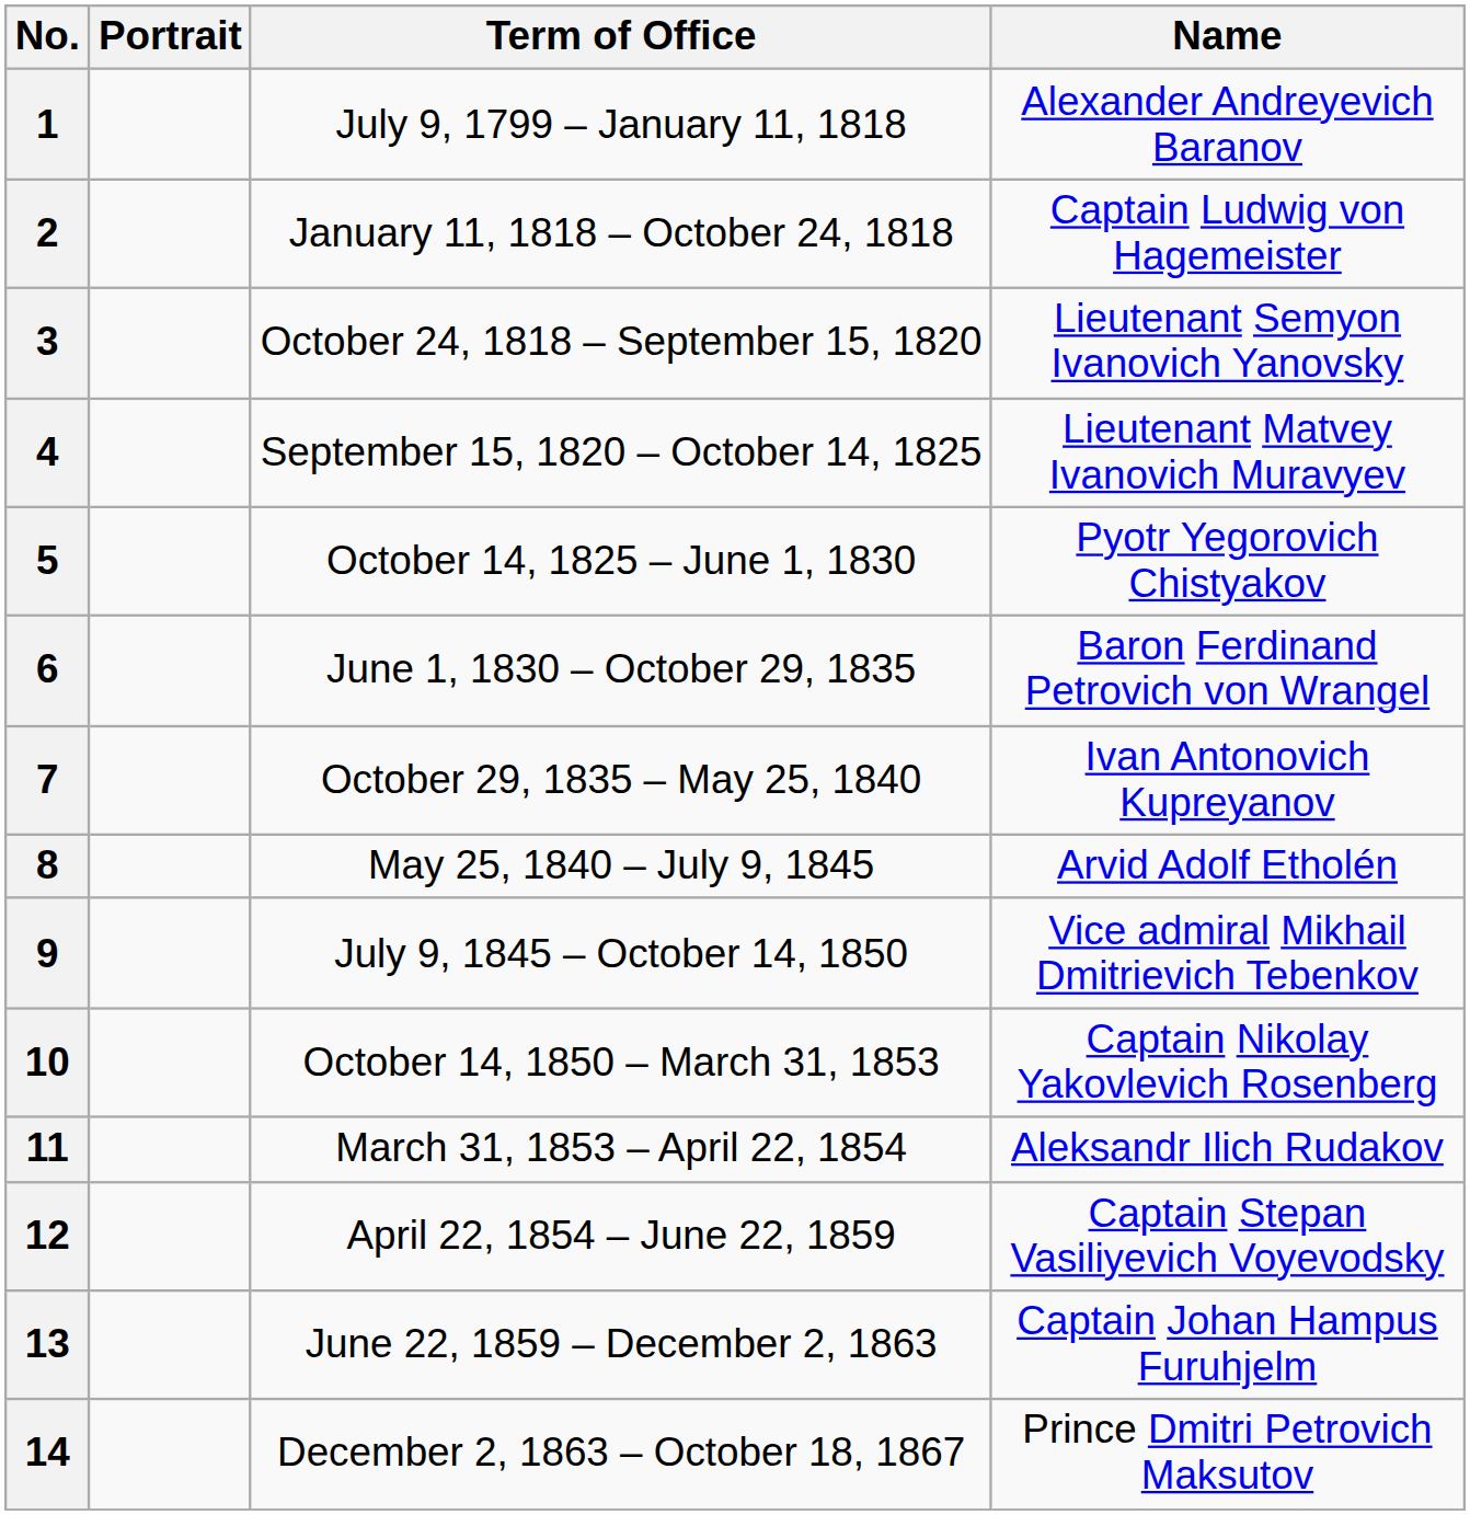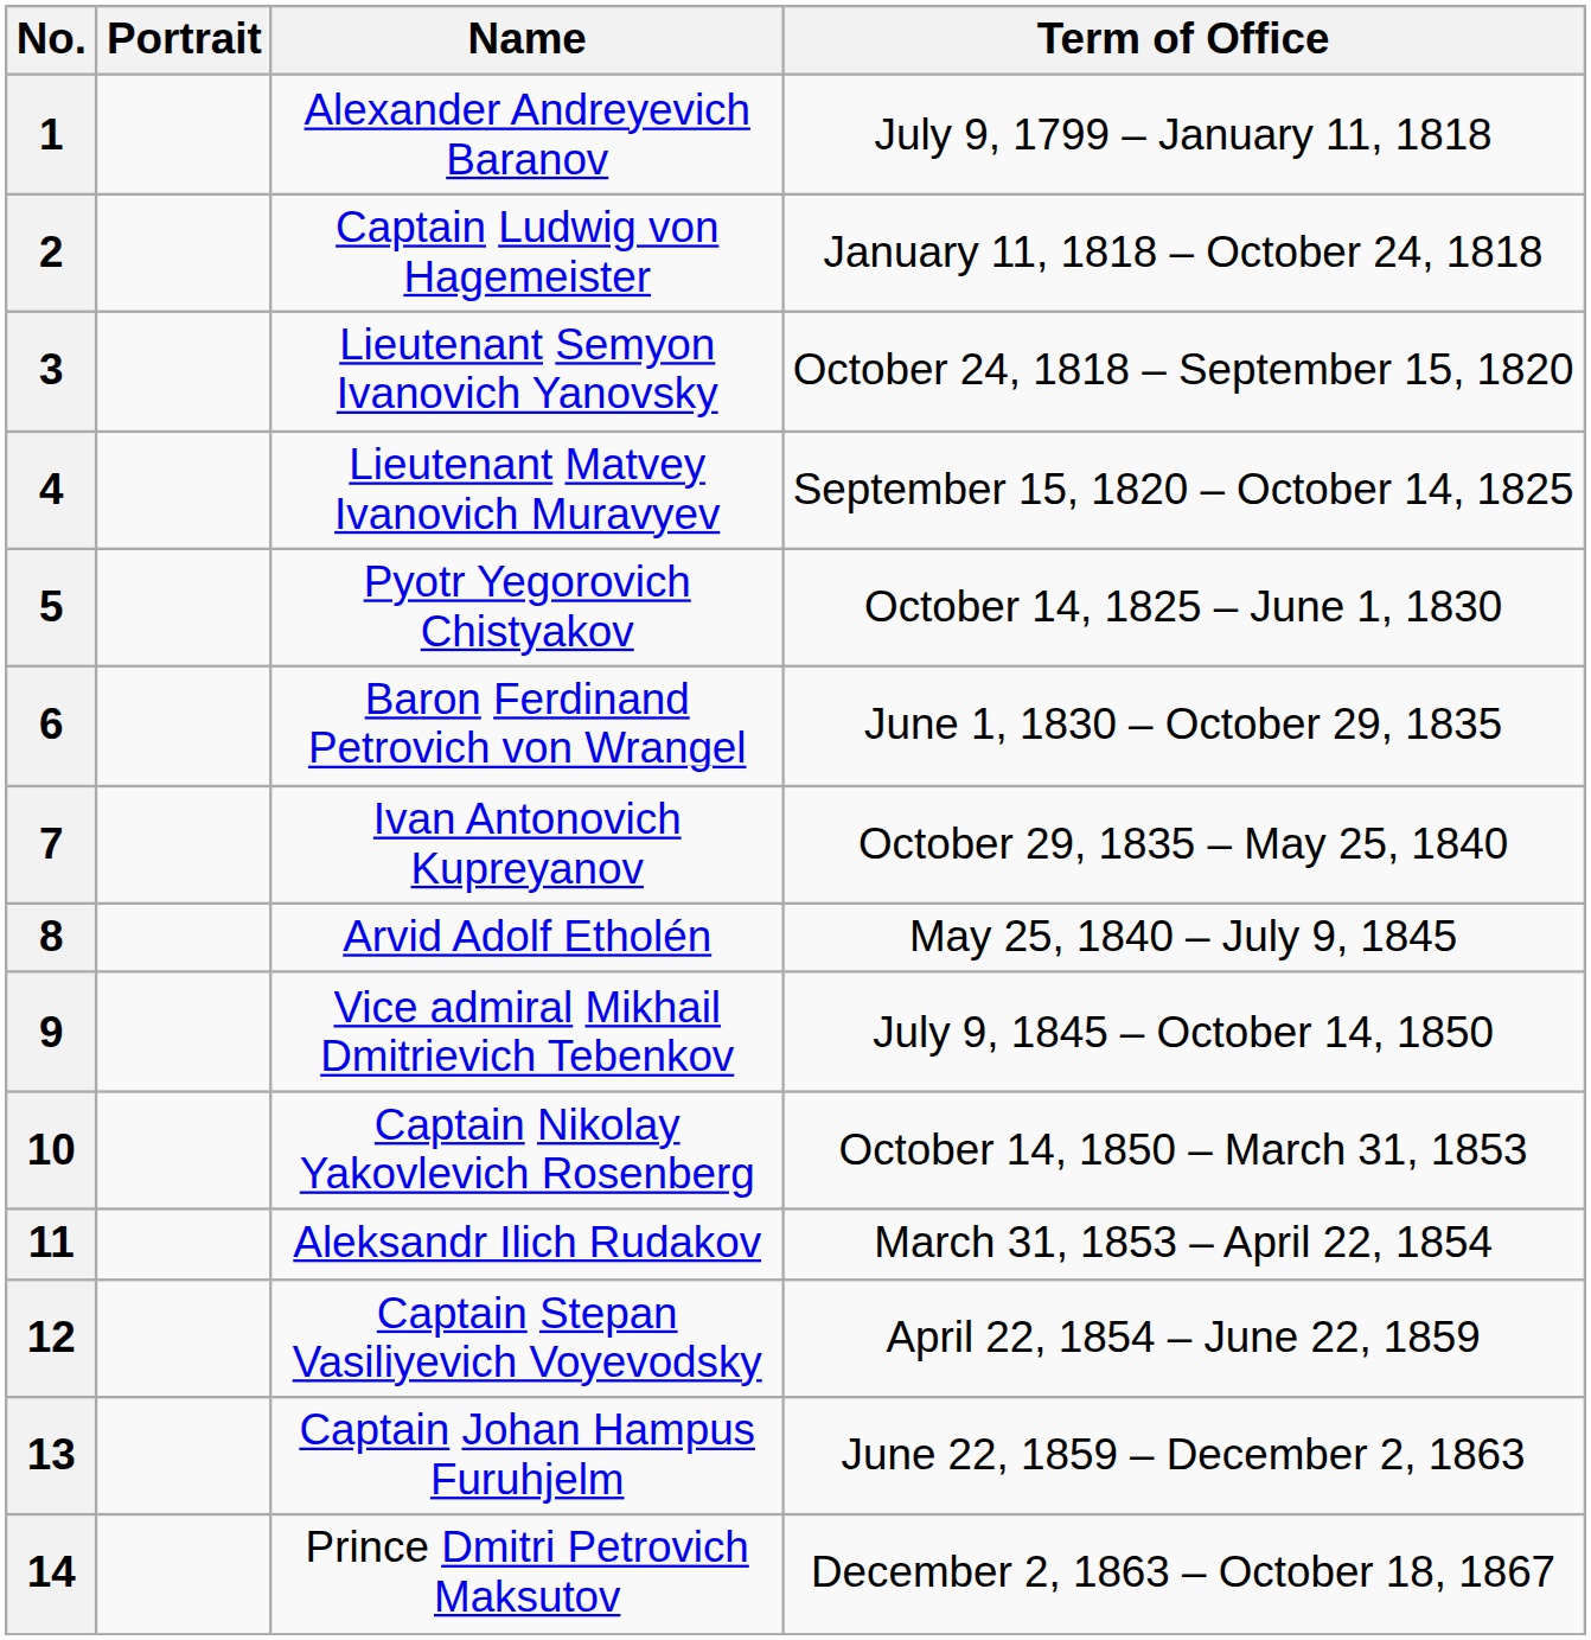 <table class="wikitable" style="text-align:center">
 <tr>
 <th>No.</th>
 <th>Portrait</th>
+<th width=180>Name<br></th>
 <th>Term of Office</th>
-<th width=180>Name<br></th>
 </tr>
 <tr>
 <th>1</th>
 <td></td>
+<td><a href='#'>Alexander Andreyevich Baranov</a><br></td>
 <td>July 9, 1799 – January 11, 1818</td>
-<td><a href='#'>Alexander Andreyevich Baranov</a><br></td>
 </tr>
 <tr>
 <th>2</th>
 <td></td>
+<td><a href='#'>Captain</a> <a href='#'>Ludwig von Hagemeister</a><br></td>
 <td>January 11, 1818 – October 24, 1818</td>
-<td><a href='#'>Captain</a> <a href='#'>Ludwig von Hagemeister</a><br></td>
 </tr>
 <tr>
 <th>3</th>
 <td></td>
+<td><a href='#'>Lieutenant</a> <a href='#'>Semyon Ivanovich Yanovsky</a><br></td>
 <td>October 24, 1818 – September 15, 1820</td>
-<td><a href='#'>Lieutenant</a> <a href='#'>Semyon Ivanovich Yanovsky</a><br></td>
 </tr>
 <tr>
 <th>4</th>
 <td></td>
+<td><a href='#'>Lieutenant</a> <a href='#'>Matvey Ivanovich Muravyev</a><br></td>
 <td>September 15, 1820 – October 14, 1825</td>
-<td><a href='#'>Lieutenant</a> <a href='#'>Matvey Ivanovich Muravyev</a><br></td>
 </tr>
 <tr>
 <th>5</th>
 <td></td>
+<td><a href='#'>Pyotr Yegorovich Chistyakov</a><br></td>
 <td>October 14, 1825 – June 1, 1830</td>
-<td><a href='#'>Pyotr Yegorovich Chistyakov</a><br></td>
 </tr>
 <tr>
 <th>6</th>
 <td></td>
+<td><a href='#'>Baron</a> <a href='#'>Ferdinand Petrovich von Wrangel</a><br></td>
 <td>June 1, 1830 – October 29, 1835</td>
-<td><a href='#'>Baron</a> <a href='#'>Ferdinand Petrovich von Wrangel</a><br></td>
 </tr>
 <tr>
 <th>7</th>
 <td></td>
+<td><a href='#'>Ivan Antonovich Kupreyanov</a><br></td>
 <td>October 29, 1835 – May 25, 1840</td>
-<td><a href='#'>Ivan Antonovich Kupreyanov</a><br></td>
 </tr>
 <tr>
 <th>8</th>
 <td></td>
+<td><a href='#'>Arvid Adolf Etholén</a><br></td>
 <td>May 25, 1840 – July 9, 1845</td>
-<td><a href='#'>Arvid Adolf Etholén</a><br></td>
 </tr>
 <tr>
 <th>9</th>
 <td></td>
+<td><a href='#'>Vice admiral</a> <a href='#'>Mikhail Dmitrievich Tebenkov</a><br></td>
 <td>July 9, 1845 – October 14, 1850</td>
-<td><a href='#'>Vice admiral</a> <a href='#'>Mikhail Dmitrievich Tebenkov</a><br></td>
 </tr>
 <tr>
 <th>10</th>
 <td></td>
+<td><a href='#'>Captain</a> <a href='#'>Nikolay Yakovlevich Rosenberg</a><br></td>
 <td>October 14, 1850 – March 31, 1853</td>
-<td><a href='#'>Captain</a> <a href='#'>Nikolay Yakovlevich Rosenberg</a><br></td>
 </tr>
 <tr>
 <th>11</th>
 <td></td>
+<td><a href='#'>Aleksandr Ilich Rudakov</a><br></td>
 <td>March 31, 1853 – April 22, 1854</td>
-<td><a href='#'>Aleksandr Ilich Rudakov</a><br></td>
 </tr>
 <tr>
 <th>12</th>
 <td></td>
+<td><a href='#'>Captain</a> <a href='#'>Stepan Vasiliyevich Voyevodsky</a><br></td>
 <td>April 22, 1854 – June 22, 1859</td>
-<td><a href='#'>Captain</a> <a href='#'>Stepan Vasiliyevich Voyevodsky</a><br></td>
 </tr>
 <tr>
 <th>13</th>
 <td></td>
+<td><a href='#'>Captain</a> <a href='#'>Johan Hampus Furuhjelm</a><br></td>
 <td>June 22, 1859 – December 2, 1863</td>
-<td><a href='#'>Captain</a> <a href='#'>Johan Hampus Furuhjelm</a><br></td>
 </tr>
 <tr>
 <th>14</th>
 <td></td>
+<td>Prince <a href='#'>Dmitri Petrovich Maksutov</a><br></td>
 <td>December 2, 1863 – October 18, 1867</td>
-<td>Prince <a href='#'>Dmitri Petrovich Maksutov</a><br></td>
 </tr>
 </table>
